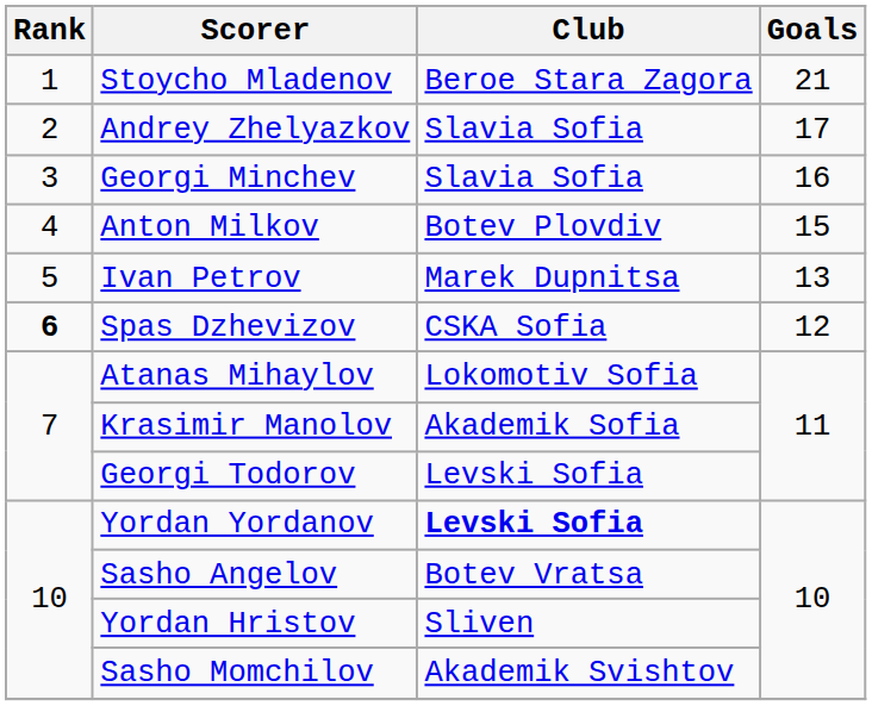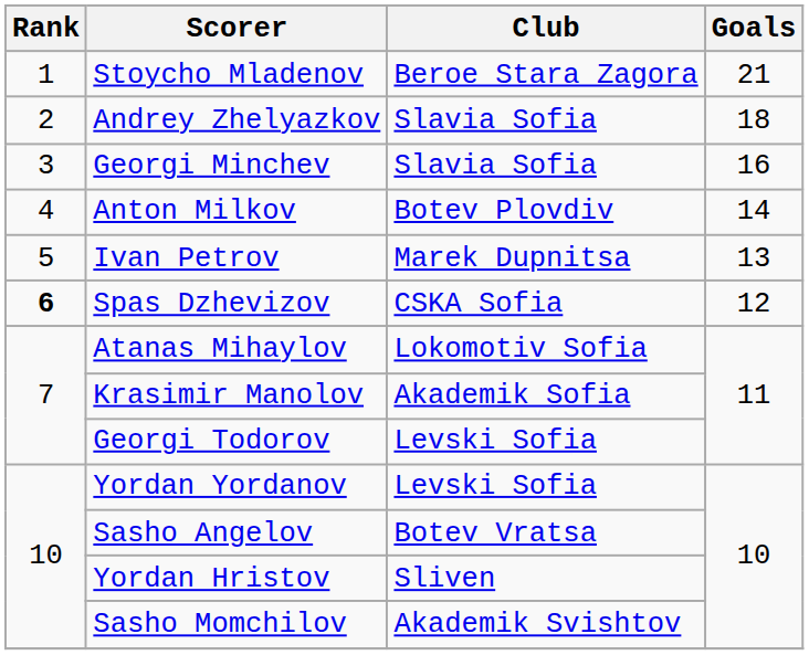 <table class="wikitable" style="text-align:center">
 <tr>
 <th>Rank</th>
 <th>Scorer</th>
 <th>Club</th>
 <th>Goals</th>
 </tr>
 <tr>
 <td rowspan="1">1</td>
 <td align="left"> <a href='#'>Stoycho Mladenov</a></td>
 <td align="left"><a href='#'>Beroe Stara Zagora</a></td>
 <td rowspan="1">21</td>
 </tr>
 <tr>
 <td rowspan="1">2</td>
 <td align="left"> <a href='#'>Andrey Zhelyazkov</a></td>
 <td align="left"><a href='#'>Slavia Sofia</a></td>
-<td rowspan="1">17</td>
+<td rowspan="1">18</td>
 </tr>
 <tr>
 <td rowspan="1">3</td>
 <td align="left"> <a href='#'>Georgi Minchev</a></td>
 <td align="left"><a href='#'>Slavia Sofia</a></td>
 <td rowspan="1">16</td>
 </tr>
 <tr>
 <td rowspan="1">4</td>
 <td align="left"> <a href='#'>Anton Milkov</a></td>
 <td align="left"><a href='#'>Botev Plovdiv</a></td>
-<td rowspan="1">15</td>
+<td rowspan="1">14</td>
 </tr>
 <tr>
 <td rowspan="1">5</td>
 <td align="left"> <a href='#'>Ivan Petrov</a></td>
 <td align="left"><a href='#'>Marek Dupnitsa</a></td>
 <td rowspan="1">13</td>
 </tr>
 <tr>
 <td rowspan="1"><strong>6</strong></td>
 <td align="left"> <a href='#'>Spas Dzhevizov</a></td>
 <td align="left"><a href='#'>CSKA Sofia</a></td>
 <td rowspan="1">12</td>
 </tr>
 <tr>
 <td rowspan="3">7</td>
 <td align="left"> <a href='#'>Atanas Mihaylov</a></td>
 <td align="left"><a href='#'>Lokomotiv Sofia</a></td>
 <td rowspan="3">11</td>
 </tr>
 <tr>
 <td align="left"> <a href='#'>Krasimir Manolov</a></td>
 <td align="left"><a href='#'>Akademik Sofia</a></td>
 </tr>
 <tr>
 <td align="left"> <a href='#'>Georgi Todorov</a></td>
 <td align="left"><a href='#'>Levski Sofia</a></td>
 </tr>
 <tr>
 <td rowspan="4">10</td>
 <td align="left"> <a href='#'>Yordan Yordanov</a></td>
-<td align="left"><strong><a href='#'>Levski Sofia</a></strong></td>
+<td align="left"><a href='#'>Levski Sofia</a></td>
 <td rowspan="4">10</td>
 </tr>
 <tr>
 <td align="left"> <a href='#'>Sasho Angelov</a></td>
 <td align="left"><a href='#'>Botev Vratsa</a></td>
 </tr>
 <tr>
 <td align="left"> <a href='#'>Yordan Hristov</a></td>
 <td align="left"><a href='#'>Sliven</a></td>
 </tr>
 <tr>
 <td align="left"> <a href='#'>Sasho Momchilov</a></td>
 <td align="left"><a href='#'>Akademik Svishtov</a></td>
 </tr>
 <tr>
 </tr>
 </table>
